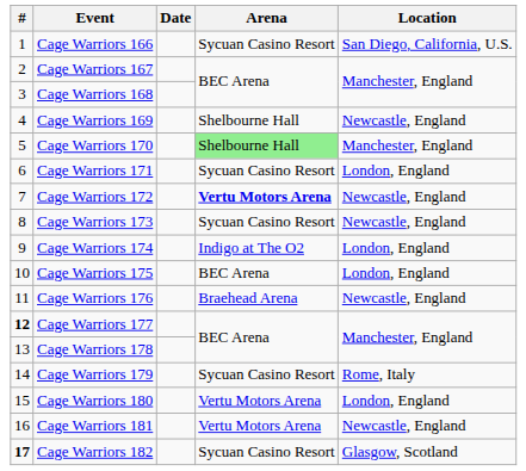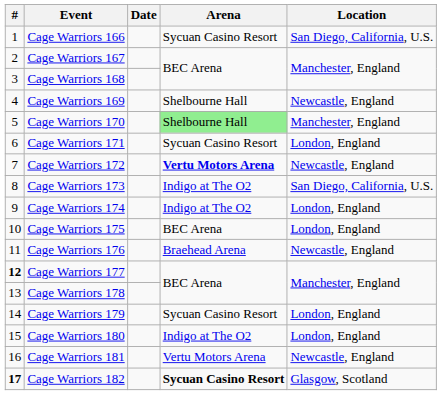 <table class="sortable wikitable succession-box" style="margin:1.0em auto; font-size:90%;">
 <tr>
 <th scope="col">#</th>
 <th scope="col">Event</th>
 <th scope="col">Date</th>
 <th scope="col">Arena</th>
 <th scope="col">Location</th>
 </tr>
 <tr>
 <td align=center>1</td>
 <td><a href='#'>Cage Warriors 166</a></td>
 <td></td>
 <td>Sycuan Casino Resort</td>
 <td><a href='#'>San Diego, California</a>, U.S.</td>
 </tr>
 <tr>
 <td align=center>2</td>
 <td><a href='#'>Cage Warriors 167</a></td>
 <td></td>
 <td rowspan=2>BEC Arena</td>
 <td rowspan=2><a href='#'>Manchester</a>, England</td>
 </tr>
 <tr>
 <td align=center>3</td>
 <td><a href='#'>Cage Warriors 168</a></td>
 <td></td>
 </tr>
 <tr>
 <td align=center>4</td>
 <td><a href='#'>Cage Warriors 169</a></td>
 <td></td>
 <td>Shelbourne Hall</td>
 <td><a href='#'>Newcastle</a>, England</td>
 </tr>
 <tr>
 <td align=center>5</td>
 <td><a href='#'>Cage Warriors 170</a></td>
 <td></td>
 <td style="background: lightgreen;">Shelbourne Hall</td>
 <td><a href='#'>Manchester</a>, England</td>
 </tr>
 <tr>
 <td align=center>6</td>
 <td><a href='#'>Cage Warriors 171</a></td>
 <td></td>
 <td>Sycuan Casino Resort</td>
 <td><a href='#'>London</a>, England</td>
 </tr>
 <tr>
 <td align=center>7</td>
 <td><a href='#'>Cage Warriors 172</a></td>
 <td></td>
 <td><strong><a href='#'>Vertu Motors Arena</a></strong></td>
 <td><a href='#'>Newcastle</a>, England</td>
 </tr>
 <tr>
 <td align=center>8</td>
 <td><a href='#'>Cage Warriors 173</a></td>
 <td></td>
-<td>Sycuan Casino Resort</td>
-<td><a href='#'>Newcastle</a>, England</td>
+<td><a href='#'>Indigo at The O2</a></td>
+<td><a href='#'>San Diego, California</a>, U.S.</td>
 </tr>
 <tr>
 <td align=center>9</td>
 <td><a href='#'>Cage Warriors 174</a></td>
 <td></td>
 <td><a href='#'>Indigo at The O2</a></td>
 <td><a href='#'>London</a>, England</td>
 </tr>
 <tr>
 <td align=center>10</td>
 <td><a href='#'>Cage Warriors 175</a></td>
 <td></td>
 <td>BEC Arena</td>
 <td><a href='#'>London</a>, England</td>
 </tr>
 <tr>
 <td align=center>11</td>
 <td><a href='#'>Cage Warriors 176</a></td>
 <td></td>
 <td><a href='#'>Braehead Arena</a></td>
 <td><a href='#'>Newcastle</a>, England</td>
 </tr>
 <tr>
 <td align=center><strong>12</strong></td>
 <td><a href='#'>Cage Warriors 177</a></td>
 <td></td>
 <td rowspan=2>BEC Arena</td>
 <td rowspan=2><a href='#'>Manchester</a>, England</td>
 </tr>
 <tr>
 <td align=center>13</td>
 <td><a href='#'>Cage Warriors 178</a></td>
 <td></td>
 </tr>
 <tr>
 <td align=center>14</td>
 <td><a href='#'>Cage Warriors 179</a></td>
 <td></td>
 <td>Sycuan Casino Resort</td>
-<td><a href='#'>Rome</a>, Italy</td>
+<td><a href='#'>London</a>, England</td>
 </tr>
 <tr>
 <td align=center>15</td>
 <td><a href='#'>Cage Warriors 180</a></td>
 <td></td>
-<td><a href='#'>Vertu Motors Arena</a></td>
+<td><a href='#'>Indigo at The O2</a></td>
 <td><a href='#'>London</a>, England</td>
 </tr>
 <tr>
 <td align=center>16</td>
 <td><a href='#'>Cage Warriors 181</a></td>
 <td></td>
 <td><a href='#'>Vertu Motors Arena</a></td>
 <td><a href='#'>Newcastle</a>, England</td>
 </tr>
 <tr>
 <td align=center><strong>17</strong></td>
 <td><a href='#'>Cage Warriors 182</a></td>
 <td></td>
-<td>Sycuan Casino Resort</td>
+<td><strong>Sycuan Casino Resort</strong></td>
 <td><a href='#'>Glasgow</a>, Scotland</td>
 </tr>
 </table>
